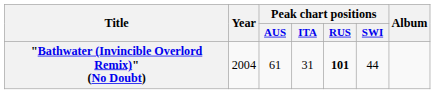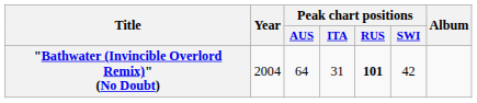 <table class="wikitable plainrowheaders" style="text-align:center;">
 <tr>
 <th scope="col" rowspan="2" style="width:18em;">Title</th>
 <th scope="col" rowspan="2" style="width:1em;">Year</th>
 <th scope="col" colspan="4">Peak chart positions</th>
 <th scope="col" rowspan="2">Album</th>
 </tr>
 <tr>
 <th scope="col" style="width:2.5em;font-size:90%;"><a href='#'>AUS</a><br></th>
 <th scope="col" style="width:2.5em;font-size:90%;"><a href='#'>ITA</a><br></th>
 <th scope="col" style="width:2.5em;font-size:90%;"><a href='#'>RUS</a><br></th>
 <th scope="col" style="width:2.5em;font-size:90%;"><a href='#'>SWI</a><br></th>
 </tr>
 <tr>
 <th scope="row">"<a href='#'>Bathwater (Invincible Overlord Remix)</a>"<br>(<a href='#'>No Doubt</a>)</th>
 <td>2004</td>
-<td>61</td>
+<td>64</td>
 <td>31</td>
 <td><strong>101</strong></td>
-<td>44</td>
+<td>42</td>
 <td></td>
 </tr>
 </table>
